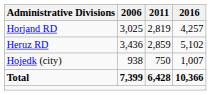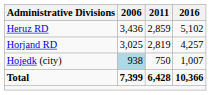 <table class="wikitable">
 <tr>
 <th>Administrative Divisions</th>
 <th>2006</th>
 <th>2011</th>
 <th>2016</th>
 </tr>
 <tr>
+<td><a href='#'>Heruz RD</a></td>
+<td style="text-align: right;">3,436</td>
+<td style="text-align: right;">2,859</td>
+<td style="text-align: right;">5,102</td>
+</tr>
+<tr>
 <td><a href='#'>Horjand RD</a></td>
 <td style="text-align: right;">3,025</td>
 <td style="text-align: right;">2,819</td>
 <td style="text-align: right;">4,257</td>
 </tr>
 <tr>
-<td><a href='#'>Heruz RD</a></td>
-<td style="text-align: right;">3,436</td>
-<td style="text-align: right;">2,859</td>
-<td style="text-align: right;">5,102</td>
-</tr>
-<tr>
 <td><a href='#'>Hojedk</a> (city)</td>
-<td style="text-align: right;">938</td>
+<td style="background: lightblue; text-align: right;">938</td>
 <td style="text-align: right;">750</td>
 <td style="text-align: right;">1,007</td>
 </tr>
 <tr>
 <td><strong>Total</strong></td>
 <td style="text-align: right;"><strong>7,399</strong></td>
 <td style="text-align: right;"><strong>6,428</strong></td>
 <td style="text-align: right;"><strong>10,366</strong></td>
 </tr>
 <tr>
 <td colspan=4></td>
 </tr>
 </table>
